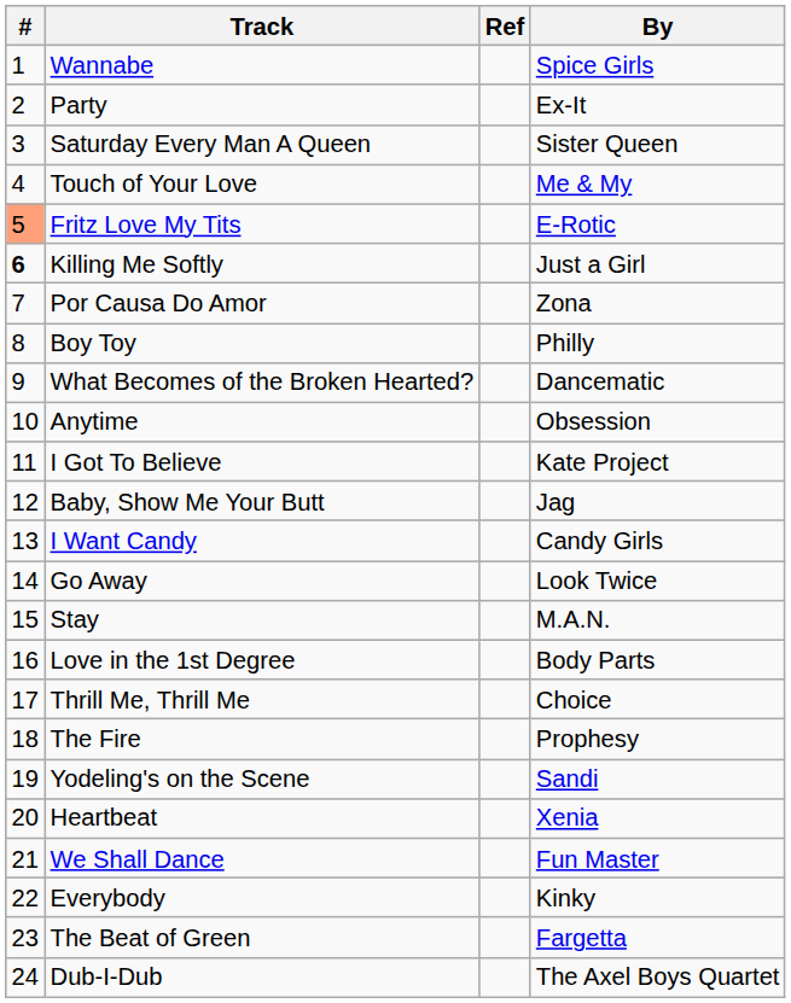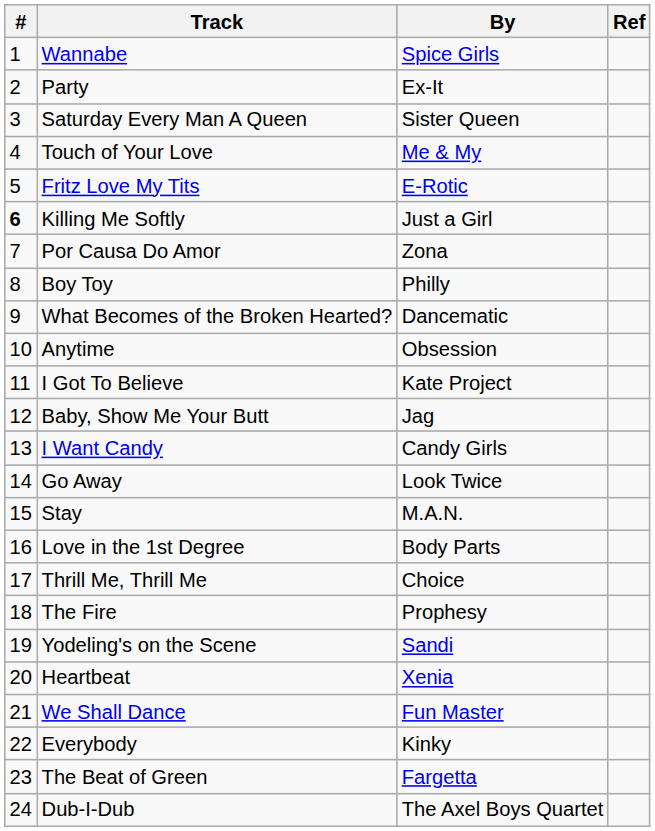 <table class="wikitable" style="font-size: small;">
 <tr>
 <th>#</th>
 <th>Track</th>
+<th>By</th>
 <th>Ref</th>
-<th>By</th>
 </tr>
 <tr>
 <td>1</td>
 <td><a href='#'>Wannabe</a></td>
+<td><a href='#'>Spice Girls</a></td>
 <td></td>
-<td><a href='#'>Spice Girls</a></td>
 </tr>
 <tr>
 <td>2</td>
 <td>Party</td>
+<td>Ex-It</td>
 <td></td>
-<td>Ex-It</td>
 </tr>
 <tr>
 <td>3</td>
 <td>Saturday Every Man A Queen</td>
+<td>Sister Queen</td>
 <td></td>
-<td>Sister Queen</td>
 </tr>
 <tr>
 <td>4</td>
 <td>Touch of Your Love</td>
+<td><a href='#'>Me & My</a></td>
 <td></td>
-<td><a href='#'>Me & My</a></td>
 </tr>
 <tr>
-<td style="background: lightsalmon;">5</td>
+<td>5</td>
 <td><a href='#'>Fritz Love My Tits</a></td>
+<td><a href='#'>E-Rotic</a></td>
 <td></td>
-<td><a href='#'>E-Rotic</a></td>
 </tr>
 <tr>
 <td><strong>6</strong></td>
 <td>Killing Me Softly</td>
+<td>Just a Girl</td>
 <td></td>
-<td>Just a Girl</td>
 </tr>
 <tr>
 <td>7</td>
 <td>Por Causa Do Amor</td>
+<td>Zona</td>
 <td></td>
-<td>Zona</td>
 </tr>
 <tr>
 <td>8</td>
 <td>Boy Toy</td>
+<td>Philly</td>
 <td></td>
-<td>Philly</td>
 </tr>
 <tr>
 <td>9</td>
 <td>What Becomes of the Broken Hearted?</td>
+<td>Dancematic</td>
 <td></td>
-<td>Dancematic</td>
 </tr>
 <tr>
 <td>10</td>
 <td>Anytime</td>
+<td>Obsession</td>
 <td></td>
-<td>Obsession</td>
 </tr>
 <tr>
 <td>11</td>
 <td>I Got To Believe</td>
+<td>Kate Project</td>
 <td></td>
-<td>Kate Project</td>
 </tr>
 <tr>
 <td>12</td>
 <td>Baby, Show Me Your Butt</td>
+<td>Jag</td>
 <td></td>
-<td>Jag</td>
 </tr>
 <tr>
 <td>13</td>
 <td><a href='#'>I Want Candy</a></td>
+<td>Candy Girls</td>
 <td></td>
-<td>Candy Girls</td>
 </tr>
 <tr>
 <td>14</td>
 <td>Go Away</td>
+<td>Look Twice</td>
 <td></td>
-<td>Look Twice</td>
 </tr>
 <tr>
 <td>15</td>
 <td>Stay</td>
+<td>M.A.N.</td>
 <td></td>
-<td>M.A.N.</td>
 </tr>
 <tr>
 <td>16</td>
 <td>Love in the 1st Degree</td>
+<td>Body Parts</td>
 <td></td>
-<td>Body Parts</td>
 </tr>
 <tr>
 <td>17</td>
 <td>Thrill Me, Thrill Me</td>
+<td>Choice</td>
 <td></td>
-<td>Choice</td>
 </tr>
 <tr>
 <td>18</td>
 <td>The Fire</td>
+<td>Prophesy</td>
 <td></td>
-<td>Prophesy</td>
 </tr>
 <tr>
 <td>19</td>
 <td>Yodeling's on the Scene</td>
+<td><a href='#'>Sandi</a></td>
 <td></td>
-<td><a href='#'>Sandi</a></td>
 </tr>
 <tr>
 <td>20</td>
 <td>Heartbeat</td>
+<td><a href='#'>Xenia</a></td>
 <td></td>
-<td><a href='#'>Xenia</a></td>
 </tr>
 <tr>
 <td>21</td>
 <td><a href='#'>We Shall Dance</a></td>
+<td><a href='#'>Fun Master</a></td>
 <td></td>
-<td><a href='#'>Fun Master</a></td>
 </tr>
 <tr>
 <td>22</td>
 <td>Everybody</td>
+<td>Kinky</td>
 <td></td>
-<td>Kinky</td>
 </tr>
 <tr>
 <td>23</td>
 <td>The Beat of Green</td>
+<td><a href='#'>Fargetta</a></td>
 <td></td>
-<td><a href='#'>Fargetta</a></td>
 </tr>
 <tr>
 <td>24</td>
 <td>Dub-I-Dub</td>
+<td>The Axel Boys Quartet</td>
 <td></td>
-<td>The Axel Boys Quartet</td>
 </tr>
 </table>
